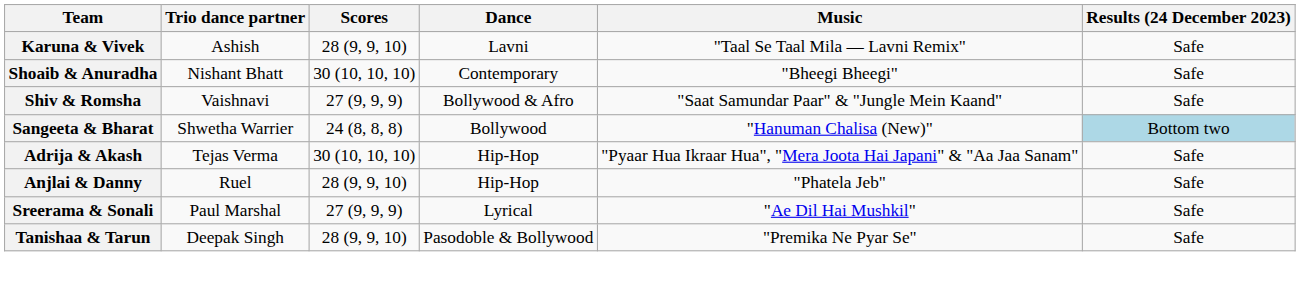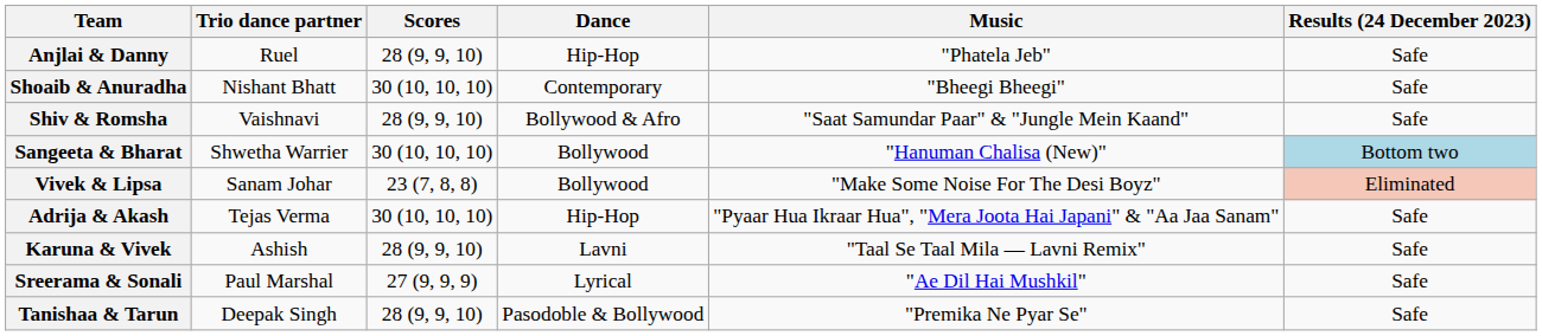 <table class="wikitable plainrowheaders sortable" style="text-align:center;">
 <tr>
 <th class="sortable" scope="col" style="text-align:center">Team</th>
 <th>Trio dance partner</th>
 <th scope="col">Scores</th>
 <th class="unsortable" scope="col">Dance</th>
 <th scope="col" class="unsortable">Music</th>
 <th scope="col" class="unsortable">Results (24 December 2023)</th>
 </tr>
 <tr>
-<th>Karuna & Vivek</th>
-<td>Ashish</td>
+<th>Anjlai & Danny</th>
+<td>Ruel</td>
 <td>28 (9, 9, 10)</td>
-<td>Lavni</td>
-<td>"Taal Se Taal Mila — Lavni Remix"</td>
+<td>Hip-Hop</td>
+<td>"Phatela Jeb"</td>
 <td>Safe</td>
 </tr>
 <tr>
 <th>Shoaib & Anuradha</th>
 <td>Nishant Bhatt</td>
 <td>30 (10, 10, 10)</td>
 <td>Contemporary</td>
 <td>"Bheegi Bheegi"</td>
 <td>Safe</td>
 </tr>
 <tr>
 <th>Shiv & Romsha</th>
 <td>Vaishnavi</td>
-<td>27 (9, 9, 9)</td>
+<td>28 (9, 9, 10)</td>
 <td>Bollywood & Afro</td>
 <td>"Saat Samundar Paar" & "Jungle Mein Kaand"</td>
 <td>Safe</td>
 </tr>
 <tr>
 <th>Sangeeta & Bharat</th>
 <td>Shwetha Warrier</td>
-<td>24 (8, 8, 8)</td>
+<td>30 (10, 10, 10)</td>
 <td>Bollywood</td>
 <td>"<a href='#'>Hanuman Chalisa</a> (New)"</td>
 <td bgcolor = lightblue>Bottom two</td>
+</tr>
+<tr>
+<th>Vivek & Lipsa</th>
+<td>Sanam Johar</td>
+<td>23 (7, 8, 8)</td>
+<td>Bollywood</td>
+<td>"Make Some Noise For The Desi Boyz"</td>
+<td bgcolor = #f4c7b8>Eliminated</td>
 </tr>
 <tr>
 <th>Adrija & Akash</th>
 <td>Tejas Verma</td>
 <td>30 (10, 10, 10)</td>
 <td>Hip-Hop</td>
 <td>"Pyaar Hua Ikraar Hua", "<a href='#'>Mera Joota Hai Japani</a>" & "Aa Jaa Sanam"</td>
 <td>Safe</td>
 </tr>
 <tr>
-<th>Anjlai & Danny</th>
-<td>Ruel</td>
+<th>Karuna & Vivek</th>
+<td>Ashish</td>
 <td>28 (9, 9, 10)</td>
-<td>Hip-Hop</td>
-<td>"Phatela Jeb"</td>
+<td>Lavni</td>
+<td>"Taal Se Taal Mila — Lavni Remix"</td>
 <td>Safe</td>
 </tr>
 <tr>
 <th>Sreerama & Sonali</th>
 <td>Paul Marshal</td>
 <td>27 (9, 9, 9)</td>
 <td>Lyrical</td>
 <td>"<a href='#'>Ae Dil Hai Mushkil</a>"</td>
 <td>Safe</td>
 </tr>
 <tr>
 <th>Tanishaa & Tarun</th>
 <td>Deepak Singh</td>
 <td>28 (9, 9, 10)</td>
 <td>Pasodoble & Bollywood</td>
 <td>"Premika Ne Pyar Se"</td>
 <td>Safe</td>
 </tr>
 </table>
